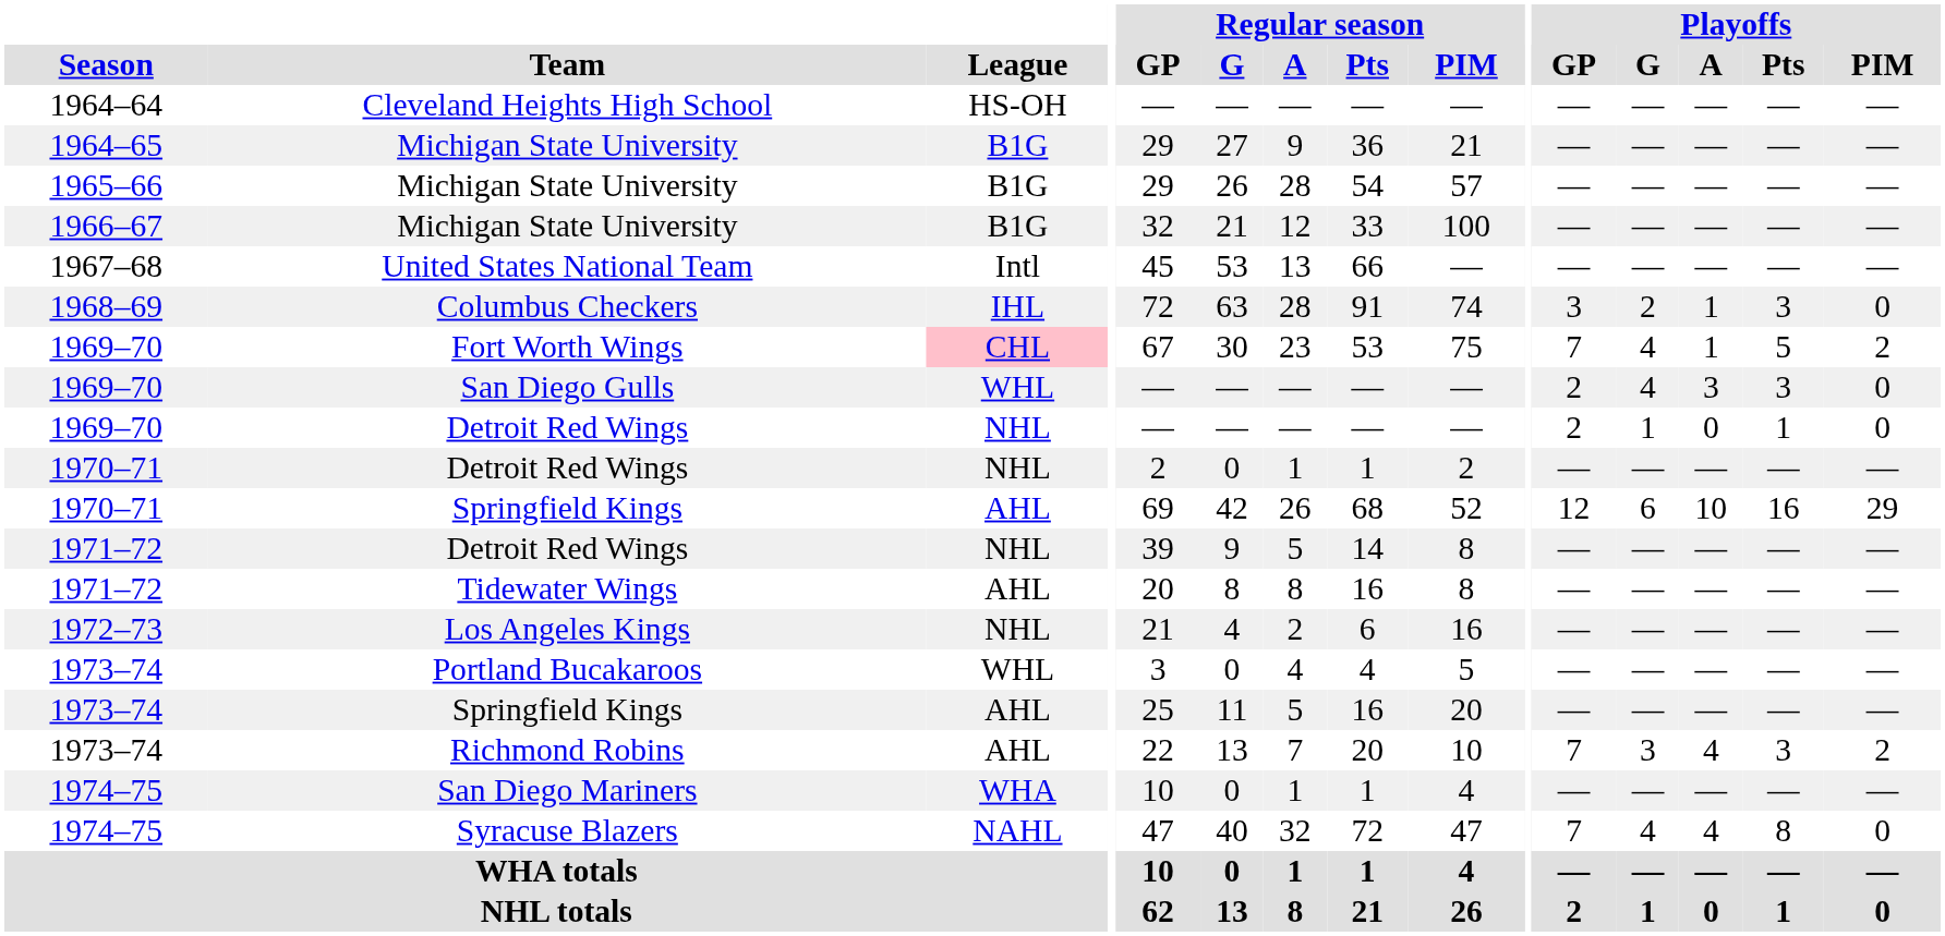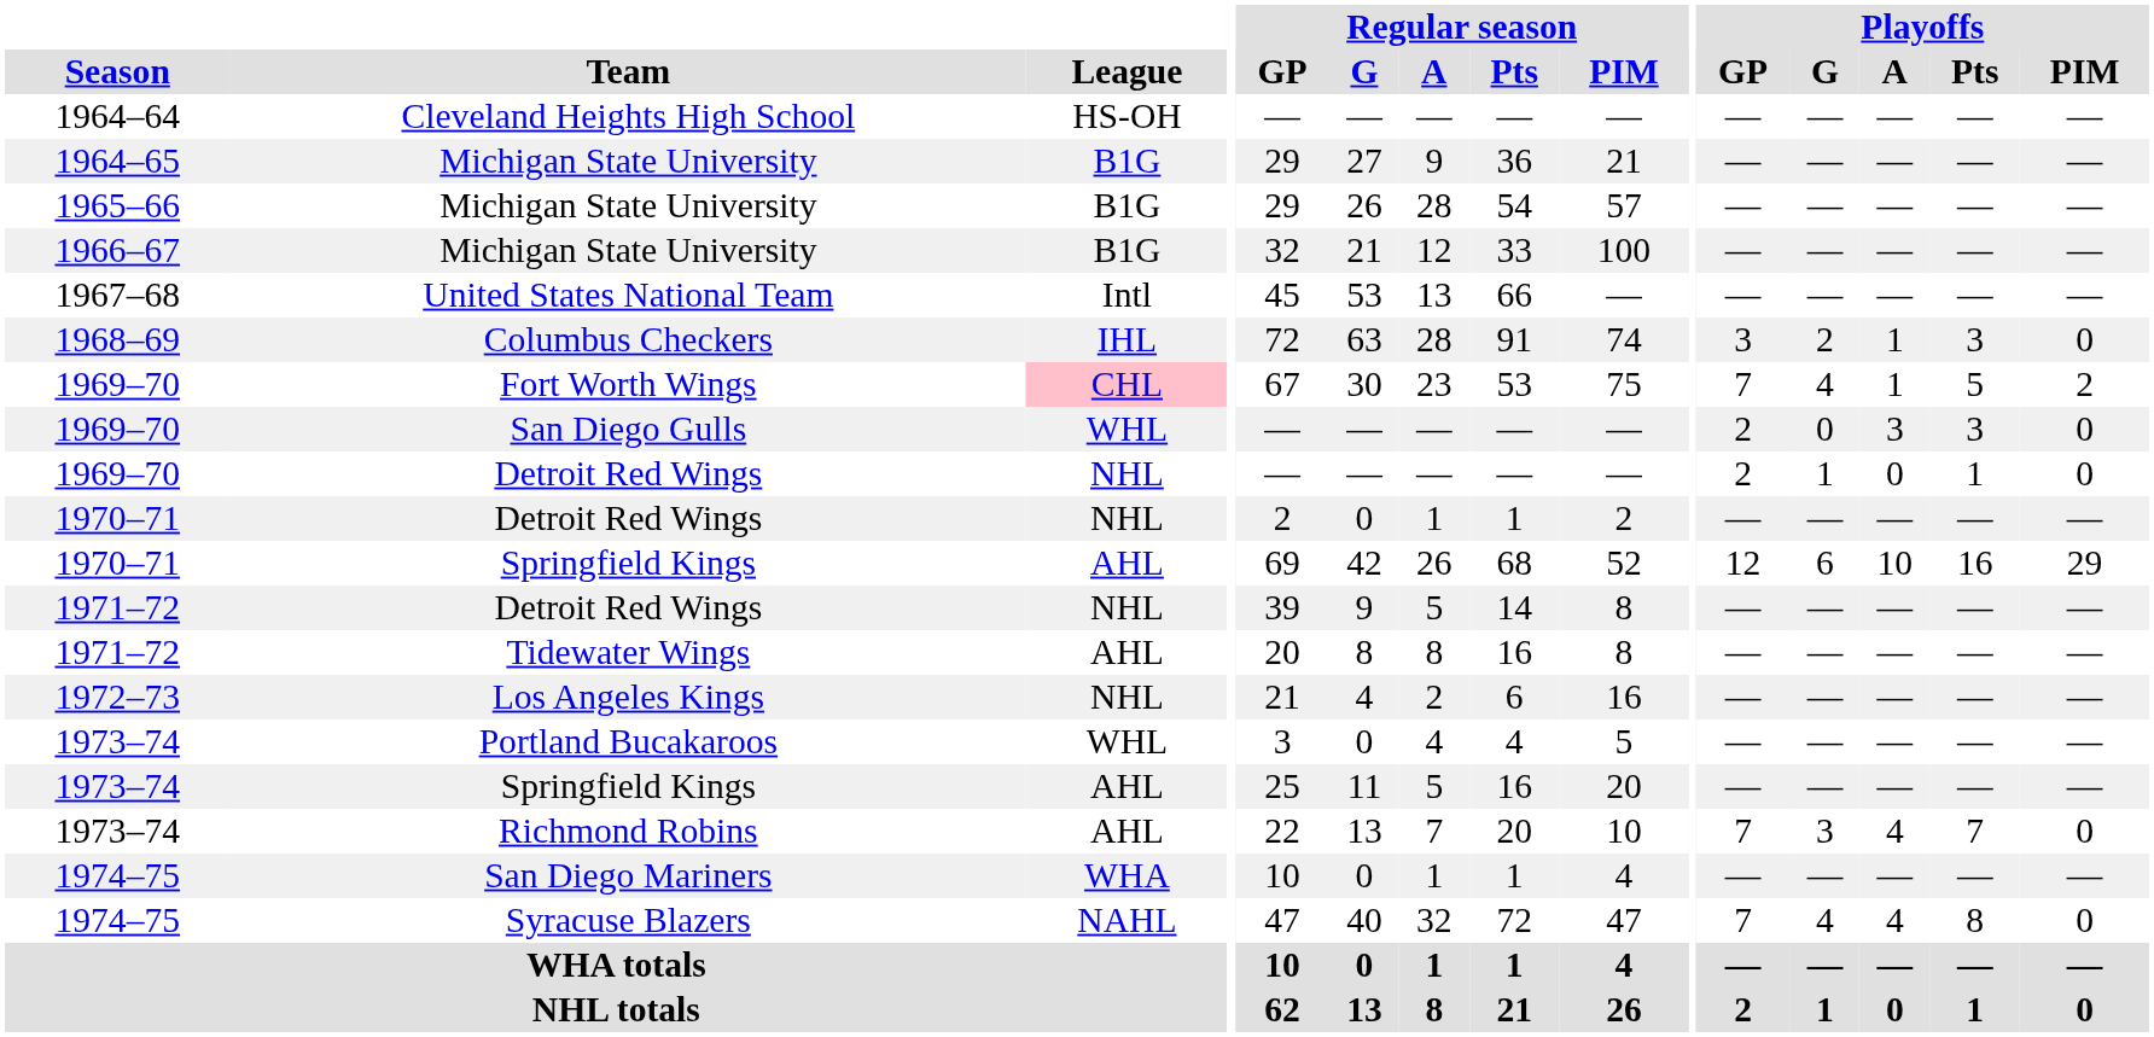 <table border="0" cellpadding="1" cellspacing="0" style="text-align:center; width:60em">
 <tr bgcolor="#e0e0e0">
 <th colspan="3" bgcolor="#ffffff"></th>
 <th rowspan="100" bgcolor="#ffffff"></th>
 <th colspan="5"><a href='#'>Regular season</a></th>
 <th rowspan="100" bgcolor="#ffffff"></th>
 <th colspan="5"><a href='#'>Playoffs</a></th>
 </tr>
 <tr bgcolor="#e0e0e0">
 <th><a href='#'>Season</a></th>
 <th>Team</th>
 <th>League</th>
 <th>GP</th>
 <th><a href='#'>G</a></th>
 <th><a href='#'>A</a></th>
 <th><a href='#'>Pts</a></th>
 <th><a href='#'>PIM</a></th>
 <th>GP</th>
 <th>G</th>
 <th>A</th>
 <th>Pts</th>
 <th>PIM</th>
 </tr>
 <tr>
 <td>1964–64</td>
 <td><a href='#'>Cleveland Heights High School</a></td>
 <td>HS-OH</td>
 <td>—</td>
 <td>—</td>
 <td>—</td>
 <td>—</td>
 <td>—</td>
 <td>—</td>
 <td>—</td>
 <td>—</td>
 <td>—</td>
 <td>—</td>
 </tr>
 <tr bgcolor="#f0f0f0">
 <td><a href='#'>1964–65</a></td>
 <td><a href='#'>Michigan State University</a></td>
 <td><a href='#'>B1G</a></td>
 <td>29</td>
 <td>27</td>
 <td>9</td>
 <td>36</td>
 <td>21</td>
 <td>—</td>
 <td>—</td>
 <td>—</td>
 <td>—</td>
 <td>—</td>
 </tr>
 <tr>
 <td><a href='#'>1965–66</a></td>
 <td>Michigan State University</td>
 <td>B1G</td>
 <td>29</td>
 <td>26</td>
 <td>28</td>
 <td>54</td>
 <td>57</td>
 <td>—</td>
 <td>—</td>
 <td>—</td>
 <td>—</td>
 <td>—</td>
 </tr>
 <tr bgcolor="#f0f0f0">
 <td><a href='#'>1966–67</a></td>
 <td>Michigan State University</td>
 <td>B1G</td>
 <td>32</td>
 <td>21</td>
 <td>12</td>
 <td>33</td>
 <td>100</td>
 <td>—</td>
 <td>—</td>
 <td>—</td>
 <td>—</td>
 <td>—</td>
 </tr>
 <tr>
 <td>1967–68</td>
 <td><a href='#'>United States National Team</a></td>
 <td>Intl</td>
 <td>45</td>
 <td>53</td>
 <td>13</td>
 <td>66</td>
 <td>—</td>
 <td>—</td>
 <td>—</td>
 <td>—</td>
 <td>—</td>
 <td>—</td>
 </tr>
 <tr bgcolor="#f0f0f0">
 <td><a href='#'>1968–69</a></td>
 <td><a href='#'>Columbus Checkers</a></td>
 <td><a href='#'>IHL</a></td>
 <td>72</td>
 <td>63</td>
 <td>28</td>
 <td>91</td>
 <td>74</td>
 <td>3</td>
 <td>2</td>
 <td>1</td>
 <td>3</td>
 <td>0</td>
 </tr>
 <tr>
 <td><a href='#'>1969–70</a></td>
 <td><a href='#'>Fort Worth Wings</a></td>
 <td style="background: pink;"><a href='#'>CHL</a></td>
 <td>67</td>
 <td>30</td>
 <td>23</td>
 <td>53</td>
 <td>75</td>
 <td>7</td>
 <td>4</td>
 <td>1</td>
 <td>5</td>
 <td>2</td>
 </tr>
 <tr bgcolor="#f0f0f0">
 <td><a href='#'>1969–70</a></td>
 <td><a href='#'>San Diego Gulls</a></td>
 <td><a href='#'>WHL</a></td>
 <td>—</td>
 <td>—</td>
 <td>—</td>
 <td>—</td>
 <td>—</td>
 <td>2</td>
-<td>4</td>
+<td>0</td>
 <td>3</td>
 <td>3</td>
 <td>0</td>
 </tr>
 <tr>
 <td><a href='#'>1969–70</a></td>
 <td><a href='#'>Detroit Red Wings</a></td>
 <td><a href='#'>NHL</a></td>
 <td>—</td>
 <td>—</td>
 <td>—</td>
 <td>—</td>
 <td>—</td>
 <td>2</td>
 <td>1</td>
 <td>0</td>
 <td>1</td>
 <td>0</td>
 </tr>
 <tr bgcolor="#f0f0f0">
 <td><a href='#'>1970–71</a></td>
 <td>Detroit Red Wings</td>
 <td>NHL</td>
 <td>2</td>
 <td>0</td>
 <td>1</td>
 <td>1</td>
 <td>2</td>
 <td>—</td>
 <td>—</td>
 <td>—</td>
 <td>—</td>
 <td>—</td>
 </tr>
 <tr>
 <td><a href='#'>1970–71</a></td>
 <td><a href='#'>Springfield Kings</a></td>
 <td><a href='#'>AHL</a></td>
 <td>69</td>
 <td>42</td>
 <td>26</td>
 <td>68</td>
 <td>52</td>
 <td>12</td>
 <td>6</td>
 <td>10</td>
 <td>16</td>
 <td>29</td>
 </tr>
 <tr bgcolor="#f0f0f0">
 <td><a href='#'>1971–72</a></td>
 <td>Detroit Red Wings</td>
 <td>NHL</td>
 <td>39</td>
 <td>9</td>
 <td>5</td>
 <td>14</td>
 <td>8</td>
 <td>—</td>
 <td>—</td>
 <td>—</td>
 <td>—</td>
 <td>—</td>
 </tr>
 <tr>
 <td><a href='#'>1971–72</a></td>
 <td><a href='#'>Tidewater Wings</a></td>
 <td>AHL</td>
 <td>20</td>
 <td>8</td>
 <td>8</td>
 <td>16</td>
 <td>8</td>
 <td>—</td>
 <td>—</td>
 <td>—</td>
 <td>—</td>
 <td>—</td>
 </tr>
 <tr bgcolor="#f0f0f0">
 <td><a href='#'>1972–73</a></td>
 <td><a href='#'>Los Angeles Kings</a></td>
 <td>NHL</td>
 <td>21</td>
 <td>4</td>
 <td>2</td>
 <td>6</td>
 <td>16</td>
 <td>—</td>
 <td>—</td>
 <td>—</td>
 <td>—</td>
 <td>—</td>
 </tr>
 <tr>
 <td><a href='#'>1973–74</a></td>
 <td><a href='#'>Portland Bucakaroos</a></td>
 <td>WHL</td>
 <td>3</td>
 <td>0</td>
 <td>4</td>
 <td>4</td>
 <td>5</td>
 <td>—</td>
 <td>—</td>
 <td>—</td>
 <td>—</td>
 <td>—</td>
 </tr>
 <tr bgcolor="#f0f0f0">
 <td><a href='#'>1973–74</a></td>
 <td>Springfield Kings</td>
 <td>AHL</td>
 <td>25</td>
 <td>11</td>
 <td>5</td>
 <td>16</td>
 <td>20</td>
 <td>—</td>
 <td>—</td>
 <td>—</td>
 <td>—</td>
 <td>—</td>
 </tr>
 <tr>
 <td>1973–74</td>
 <td><a href='#'>Richmond Robins</a></td>
 <td>AHL</td>
 <td>22</td>
 <td>13</td>
 <td>7</td>
 <td>20</td>
 <td>10</td>
 <td>7</td>
 <td>3</td>
 <td>4</td>
-<td>3</td>
-<td>2</td>
+<td>7</td>
+<td>0</td>
 </tr>
 <tr bgcolor="#f0f0f0">
 <td><a href='#'>1974–75</a></td>
 <td><a href='#'>San Diego Mariners</a></td>
 <td><a href='#'>WHA</a></td>
 <td>10</td>
 <td>0</td>
 <td>1</td>
 <td>1</td>
 <td>4</td>
 <td>—</td>
 <td>—</td>
 <td>—</td>
 <td>—</td>
 <td>—</td>
 </tr>
 <tr>
 <td><a href='#'>1974–75</a></td>
 <td><a href='#'>Syracuse Blazers</a></td>
 <td><a href='#'>NAHL</a></td>
 <td>47</td>
 <td>40</td>
 <td>32</td>
 <td>72</td>
 <td>47</td>
 <td>7</td>
 <td>4</td>
 <td>4</td>
 <td>8</td>
 <td>0</td>
 </tr>
 <tr bgcolor="#e0e0e0">
 <th colspan="3">WHA totals</th>
 <th>10</th>
 <th>0</th>
 <th>1</th>
 <th>1</th>
 <th>4</th>
 <th>—</th>
 <th>—</th>
 <th>—</th>
 <th>—</th>
 <th>—</th>
 </tr>
 <tr bgcolor="#e0e0e0">
 <th colspan="3">NHL totals</th>
 <th>62</th>
 <th>13</th>
 <th>8</th>
 <th>21</th>
 <th>26</th>
 <th>2</th>
 <th>1</th>
 <th>0</th>
 <th>1</th>
 <th>0</th>
 </tr>
 </table>
